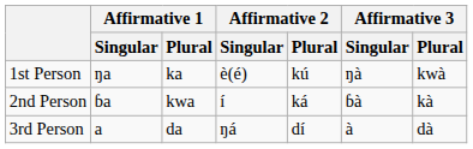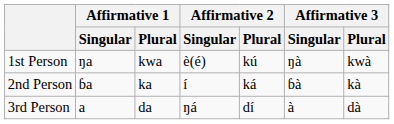 <table class="wikitable">
 <tr>
 <th rowspan="2"></th>
 <th colspan="2">Affirmative 1</th>
 <th colspan="2">Affirmative 2</th>
 <th colspan="2">Affirmative 3</th>
 </tr>
 <tr>
 <th>Singular</th>
 <th>Plural</th>
 <th>Singular</th>
 <th>Plural</th>
 <th>Singular</th>
 <th>Plural</th>
 </tr>
 <tr>
 <td>1st Person</td>
 <td>ŋa</td>
-<td>ka</td>
+<td>kwa</td>
 <td>è(é)</td>
 <td>kú</td>
 <td>ŋà</td>
 <td>kwà</td>
 </tr>
 <tr>
 <td>2nd Person</td>
 <td>ɓa</td>
-<td>kwa</td>
+<td>ka</td>
 <td>í</td>
 <td>ká</td>
 <td>ɓà</td>
 <td>kà</td>
 </tr>
 <tr>
 <td>3rd Person</td>
 <td>a</td>
 <td>da</td>
 <td>ŋá</td>
 <td>dí</td>
 <td>à</td>
 <td>dà</td>
 </tr>
 </table>
